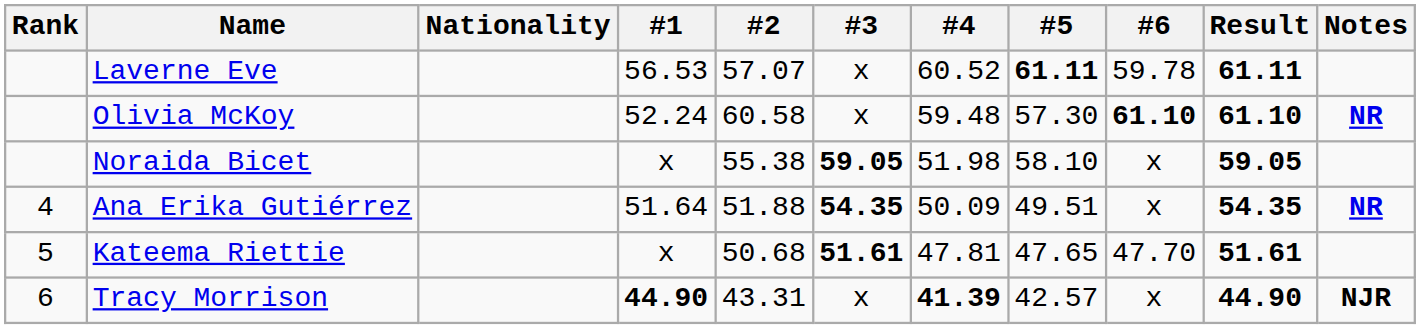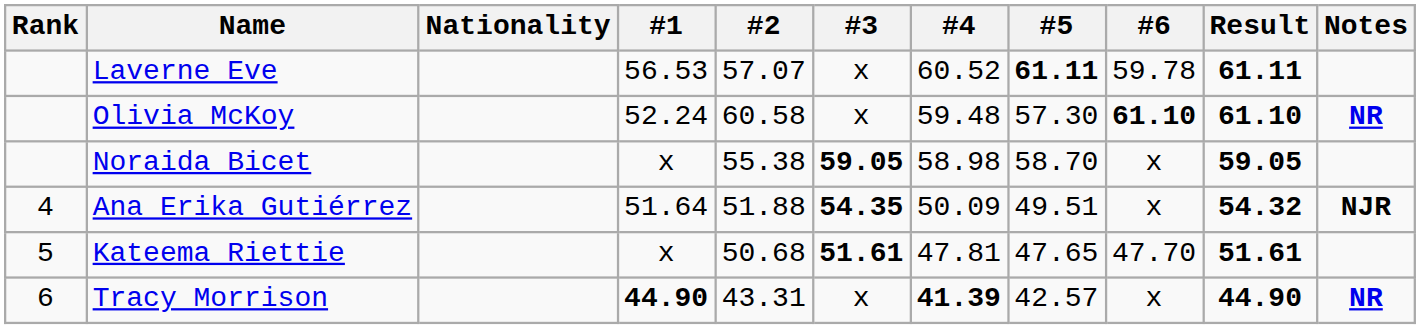 <table class="wikitable sortable" style="text-align:center;font-size:95%">
 <tr>
 <th>Rank</th>
 <th>Name</th>
 <th>Nationality</th>
 <th>#1</th>
 <th>#2</th>
 <th>#3</th>
 <th>#4</th>
 <th>#5</th>
 <th>#6</th>
 <th>Result</th>
 <th>Notes</th>
 </tr>
 <tr>
 <td></td>
 <td align=left><a href='#'>Laverne Eve</a></td>
 <td align=left></td>
 <td>56.53</td>
 <td>57.07</td>
 <td>x</td>
 <td>60.52</td>
 <td><strong>61.11</strong></td>
 <td>59.78</td>
 <td><strong>61.11</strong></td>
 <td></td>
 </tr>
 <tr>
 <td></td>
 <td align=left><a href='#'>Olivia McKoy</a></td>
 <td align=left></td>
 <td>52.24</td>
 <td>60.58</td>
 <td>x</td>
 <td>59.48</td>
 <td>57.30</td>
 <td><strong>61.10</strong></td>
 <td><strong>61.10</strong></td>
 <td><strong><a href='#'>NR</a></strong></td>
 </tr>
 <tr>
 <td></td>
 <td align=left><a href='#'>Noraida Bicet</a></td>
 <td align=left></td>
 <td>x</td>
 <td>55.38</td>
 <td><strong>59.05</strong></td>
-<td>51.98</td>
-<td>58.10</td>
+<td>58.98</td>
+<td>58.70</td>
 <td>x</td>
 <td><strong>59.05</strong></td>
 <td></td>
 </tr>
 <tr>
 <td>4</td>
 <td align=left><a href='#'>Ana Erika Gutiérrez</a></td>
 <td align=left></td>
 <td>51.64</td>
 <td>51.88</td>
 <td><strong>54.35</strong></td>
 <td>50.09</td>
 <td>49.51</td>
 <td>x</td>
-<td><strong>54.35</strong></td>
-<td><strong><a href='#'>NR</a></strong></td>
+<td><strong>54.32</strong></td>
+<td><strong>NJR</strong></td>
 </tr>
 <tr>
 <td>5</td>
 <td align=left><a href='#'>Kateema Riettie</a></td>
 <td align=left></td>
 <td>x</td>
 <td>50.68</td>
 <td><strong>51.61</strong></td>
 <td>47.81</td>
 <td>47.65</td>
 <td>47.70</td>
 <td><strong>51.61</strong></td>
 <td></td>
 </tr>
 <tr>
 <td>6</td>
 <td align=left><a href='#'>Tracy Morrison</a></td>
 <td align=left></td>
 <td><strong>44.90</strong></td>
 <td>43.31</td>
 <td>x</td>
 <td><strong>41.39</strong></td>
 <td>42.57</td>
 <td>x</td>
 <td><strong>44.90</strong></td>
-<td><strong>NJR</strong></td>
+<td><strong><a href='#'>NR</a></strong></td>
 </tr>
 </table>
